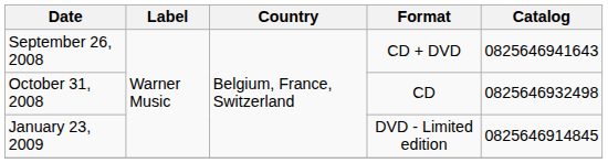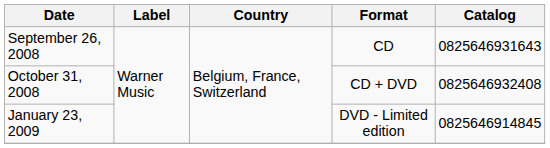 <table class="wikitable">
 <tr>
 <th>Date</th>
 <th>Label</th>
 <th>Country</th>
 <th>Format</th>
 <th>Catalog</th>
 </tr>
 <tr>
 <td>September 26, 2008</td>
 <td rowspan=3>Warner Music</td>
 <td rowspan=3>Belgium, France, Switzerland</td>
-<td align=center>CD + DVD</td>
-<td align=center>0825646941643</td>
+<td align=center>CD</td>
+<td align=center>0825646931643</td>
 </tr>
 <tr>
 <td>October 31, 2008</td>
-<td align=center>CD</td>
-<td align=center>0825646932498</td>
+<td align=center>CD + DVD</td>
+<td align=center>0825646932408</td>
 </tr>
 <tr>
 <td>January 23, 2009</td>
 <td align=center>DVD - Limited edition</td>
 <td align=center>0825646914845</td>
 </tr>
 <tr>
 </tr>
 </table>
